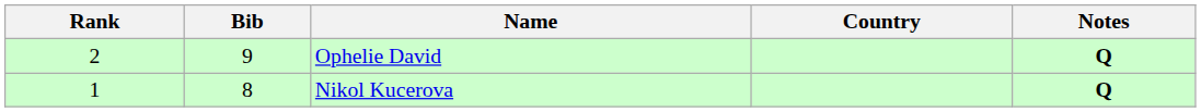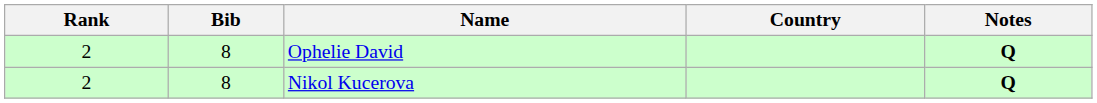 <table class="wikitable" style="text-align:center;" width=70%>
 <tr>
 <th>Rank</th>
 <th>Bib</th>
 <th>Name</th>
 <th>Country</th>
 <th>Notes</th>
 </tr>
 <tr bgcolor="#ccffcc">
 <td>2</td>
-<td>9</td>
+<td>8</td>
 <td align=left><a href='#'>Ophelie David</a></td>
 <td align=left></td>
 <td><strong>Q</strong></td>
 </tr>
 <tr bgcolor="#ccffcc">
-<td>1</td>
+<td>2</td>
 <td>8</td>
 <td align=left><a href='#'>Nikol Kucerova</a></td>
 <td align=left></td>
 <td><strong>Q</strong></td>
 </tr>
 </table>
